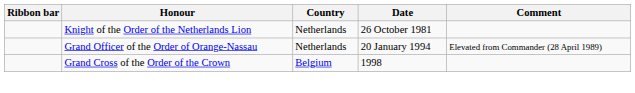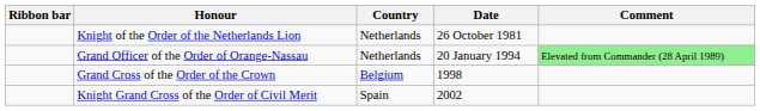 <table class="wikitable" style="width:60%;">
 <tr>
 <th style="width:80px;">Ribbon bar</th>
 <th>Honour</th>
 <th>Country</th>
 <th>Date</th>
 <th>Comment</th>
 </tr>
 <tr>
 <td></td>
 <td><a href='#'>Knight</a> of the <a href='#'>Order of the Netherlands Lion</a></td>
 <td>Netherlands</td>
 <td>26 October 1981</td>
 <td></td>
 </tr>
 <tr>
 <td></td>
 <td><a href='#'>Grand Officer</a> of the <a href='#'>Order of Orange-Nassau</a></td>
 <td>Netherlands</td>
 <td>20 January 1994</td>
-<td><small>Elevated from Commander (28 April 1989)</small></td>
+<td style="background: lightgreen;"><small>Elevated from Commander (28 April 1989)</small></td>
 </tr>
 <tr>
 <td></td>
 <td><a href='#'>Grand Cross</a> of the <a href='#'>Order of the Crown</a></td>
 <td><a href='#'>Belgium</a></td>
 <td>1998</td>
 <td></td>
 </tr>
+<tr>
+<td></td>
+<td><a href='#'>Knight Grand Cross</a> of the <a href='#'>Order of Civil Merit</a></td>
+<td>Spain</td>
+<td>2002</td>
+<td></td>
+</tr>
 </table>
